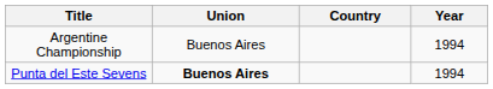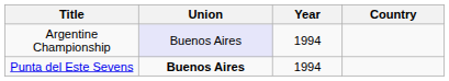 <table class="wikitable" align="center" style="font-size: 95%;">
 <tr>
 <th width="160">Title</th>
 <th width="160">Union</th>
+<th width="80">Year</th>
 <th width="120">Country</th>
-<th width="80">Year</th>
 </tr>
 <tr align=center>
 <td>Argentine Championship</td>
-<td>Buenos Aires</td>
+<td style="background: lavender;">Buenos Aires</td>
+<td>1994</td>
 <td></td>
-<td>1994</td>
 </tr>
 <tr align=center>
 <td><a href='#'>Punta del Este Sevens</a></td>
 <td><strong>Buenos Aires</strong></td>
+<td>1994</td>
 <td></td>
-<td>1994</td>
 </tr>
 </table>
